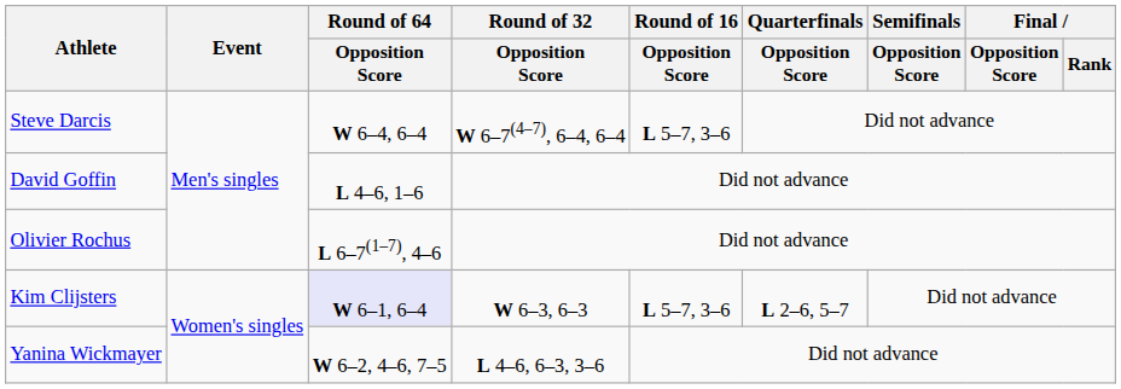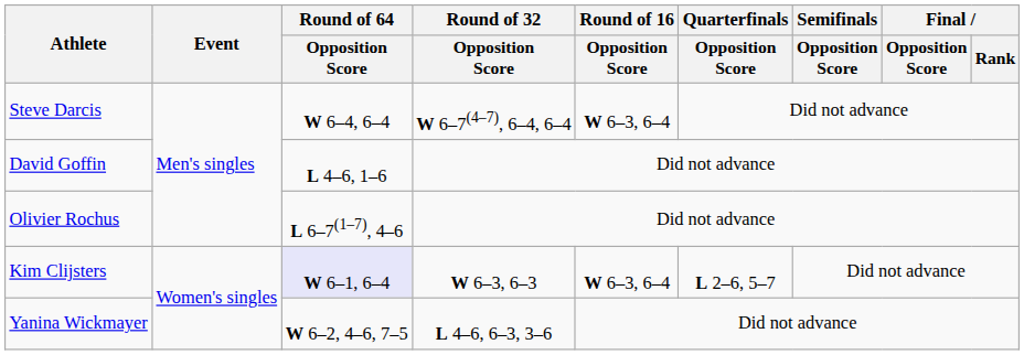 <table class=wikitable style="font-size:90%">
 <tr>
 <th rowspan="2">Athlete</th>
 <th rowspan="2">Event</th>
 <th>Round of 64</th>
 <th>Round of 32</th>
 <th>Round of 16</th>
 <th>Quarterfinals</th>
 <th>Semifinals</th>
 <th colspan=2>Final / </th>
 </tr>
 <tr style="font-size:95%">
 <th>Opposition<br>Score</th>
 <th>Opposition<br>Score</th>
 <th>Opposition<br>Score</th>
 <th>Opposition<br>Score</th>
 <th>Opposition<br>Score</th>
 <th>Opposition<br>Score</th>
 <th>Rank</th>
 </tr>
 <tr align=center>
 <td align=left><a href='#'>Steve Darcis</a></td>
 <td align=left rowspan=3><a href='#'>Men's singles</a></td>
 <td><br><strong>W</strong> 6–4, 6–4</td>
 <td><br><strong>W</strong> 6–7<sup>(4–7)</sup>, 6–4, 6–4</td>
-<td><br><strong>L</strong> 5–7, 3–6</td>
+<td><br><strong>W</strong> 6–3, 6–4</td>
 <td colspan=4>Did not advance</td>
 </tr>
 <tr align=center>
 <td align=left><a href='#'>David Goffin</a></td>
 <td><br><strong>L</strong> 4–6, 1–6</td>
 <td colspan=6>Did not advance</td>
 </tr>
 <tr align=center>
 <td align=left><a href='#'>Olivier Rochus</a></td>
 <td><br><strong>L</strong> 6–7<sup>(1–7)</sup>, 4–6</td>
 <td colspan=6>Did not advance</td>
 </tr>
 <tr align=center>
 <td align=left><a href='#'>Kim Clijsters</a></td>
 <td align=left rowspan=2><a href='#'>Women's singles</a></td>
 <td style="background: lavender;"><br><strong>W</strong> 6–1, 6–4</td>
 <td><br><strong>W</strong> 6–3, 6–3</td>
-<td><br><strong>L</strong> 5–7, 3–6</td>
+<td><br><strong>W</strong> 6–3, 6–4</td>
 <td><br><strong>L</strong> 2–6, 5–7</td>
 <td colspan=3>Did not advance</td>
 </tr>
 <tr align=center>
 <td align=left><a href='#'>Yanina Wickmayer</a></td>
 <td><br><strong>W</strong> 6–2, 4–6, 7–5</td>
 <td><br><strong>L</strong> 4–6, 6–3, 3–6</td>
 <td colspan=5>Did not advance</td>
 </tr>
 </table>
